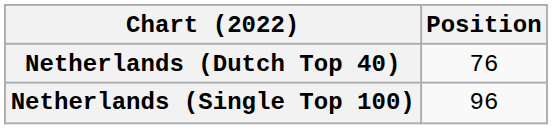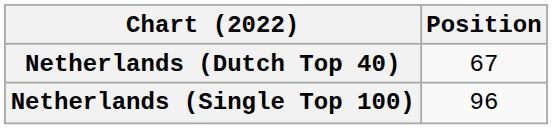 <table class="wikitable sortable plainrowheaders" style="text-align:center">
 <tr>
 <th scope="col">Chart (2022)</th>
 <th scope="col">Position</th>
 </tr>
 <tr>
 <th scope="row">Netherlands (Dutch Top 40)</th>
-<td>76</td>
+<td>67</td>
 </tr>
 <tr>
 <th scope="row">Netherlands (Single Top 100)</th>
 <td>96</td>
 </tr>
 </table>
